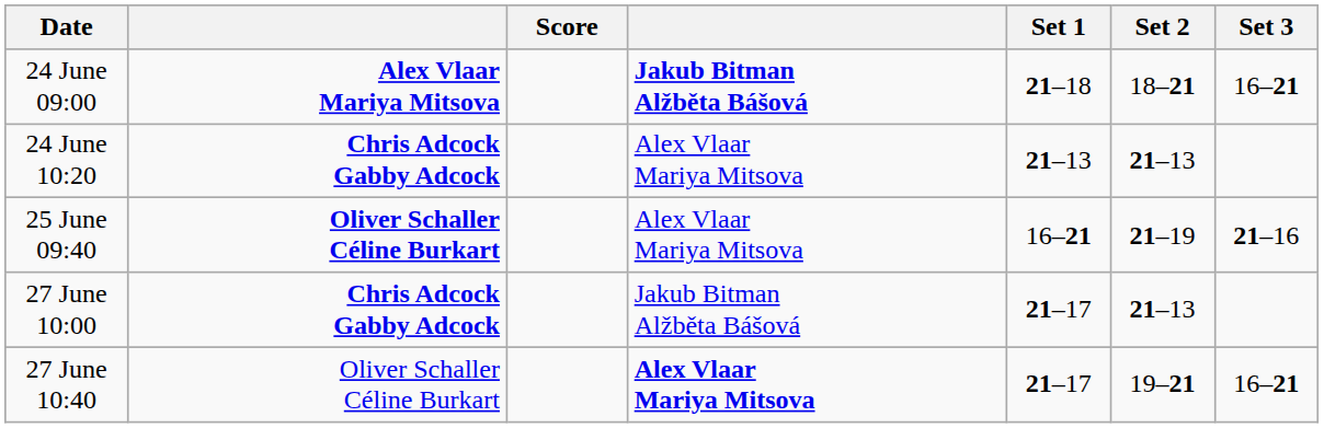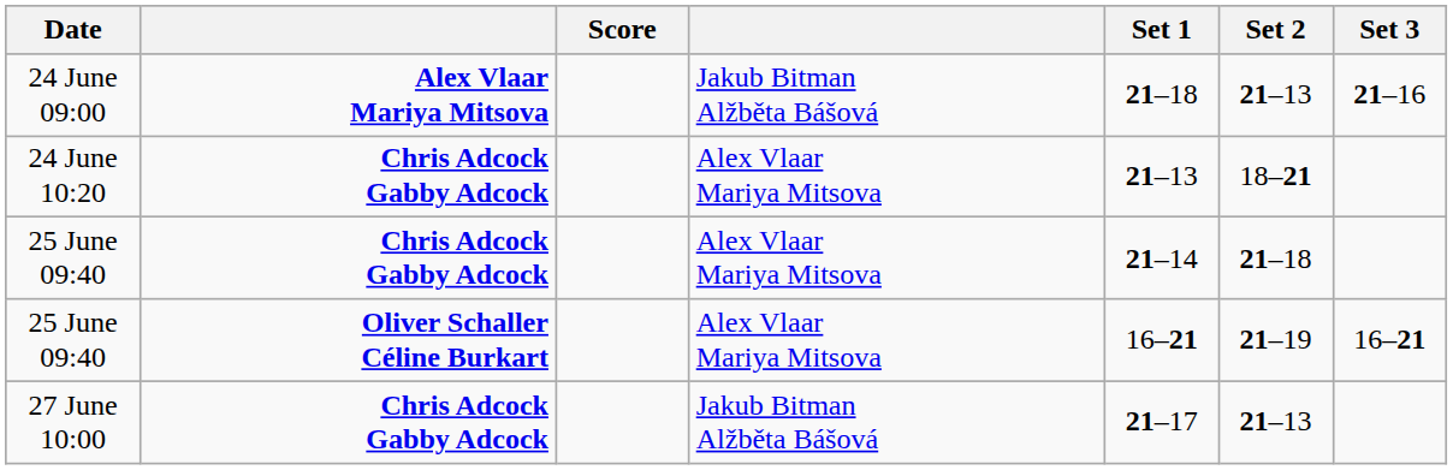 <table class="wikitable" style="text-align: center; font-size:90% ">
 <tr>
 <th width="60">Date</th>
 <th align="right" width="200"></th>
 <th width="60">Score</th>
 <th align="left" width="200"></th>
 <th width="50">Set 1</th>
 <th width="50">Set 2</th>
 <th width="50">Set 3</th>
 </tr>
 <tr>
 <td>24 June<br>09:00</td>
 <td align="right"><strong><a href='#'>Alex Vlaar</a> <br><a href='#'>Mariya Mitsova</a> </strong></td>
 <td align="center"></td>
-<td align="left"><strong> <a href='#'>Jakub Bitman</a><br> <a href='#'>Alžběta Bášová</a></strong></td>
+<td align="left"> <a href='#'>Jakub Bitman</a><br> <a href='#'>Alžběta Bášová</a></td>
 <td><strong>21</strong>–18</td>
-<td>18–<strong>21</strong></td>
-<td>16–<strong>21</strong></td>
+<td><strong>21</strong>–13</td>
+<td><strong>21</strong>–16</td>
 </tr>
 <tr>
 <td>24 June<br>10:20</td>
 <td align="right"><strong><a href='#'>Chris Adcock</a> <br><a href='#'>Gabby Adcock</a> </strong></td>
 <td align="center"></td>
 <td align="left"> <a href='#'>Alex Vlaar</a><br> <a href='#'>Mariya Mitsova</a></td>
 <td><strong>21</strong>–13</td>
-<td><strong>21</strong>–13</td>
+<td>18–<strong>21</strong></td>
+<td></td>
+</tr>
+<tr>
+<td>25 June<br>09:40</td>
+<td align="right"><strong><a href='#'>Chris Adcock</a> <br><a href='#'>Gabby Adcock</a> </strong></td>
+<td align="center"></td>
+<td align="left"> <a href='#'>Alex Vlaar</a><br> <a href='#'>Mariya Mitsova</a></td>
+<td><strong>21</strong>–14</td>
+<td><strong>21</strong>–18</td>
 <td></td>
 </tr>
 <tr>
 <td>25 June<br>09:40</td>
 <td align="right"><strong><a href='#'>Oliver Schaller</a> <br><a href='#'>Céline Burkart</a> </strong></td>
 <td align="center"></td>
 <td align="left"> <a href='#'>Alex Vlaar</a><br> <a href='#'>Mariya Mitsova</a></td>
 <td>16–<strong>21</strong></td>
 <td><strong>21</strong>–19</td>
-<td><strong>21</strong>–16</td>
+<td>16–<strong>21</strong></td>
 </tr>
 <tr>
 <td>27 June<br>10:00</td>
 <td align="right"><strong><a href='#'>Chris Adcock</a> <br><a href='#'>Gabby Adcock</a> </strong></td>
 <td align="center"></td>
 <td align="left"> <a href='#'>Jakub Bitman</a><br> <a href='#'>Alžběta Bášová</a></td>
 <td><strong>21</strong>–17</td>
 <td><strong>21</strong>–13</td>
 <td></td>
 </tr>
-<tr>
-<td>27 June<br>10:40</td>
-<td align="right"><a href='#'>Oliver Schaller</a> <br><a href='#'>Céline Burkart</a> </td>
-<td align="center"></td>
-<td align="left"><strong> <a href='#'>Alex Vlaar</a><br> <a href='#'>Mariya Mitsova</a></strong></td>
-<td><strong>21</strong>–17</td>
-<td>19–<strong>21</strong></td>
-<td>16–<strong>21</strong></td>
-</tr>
 </table>
